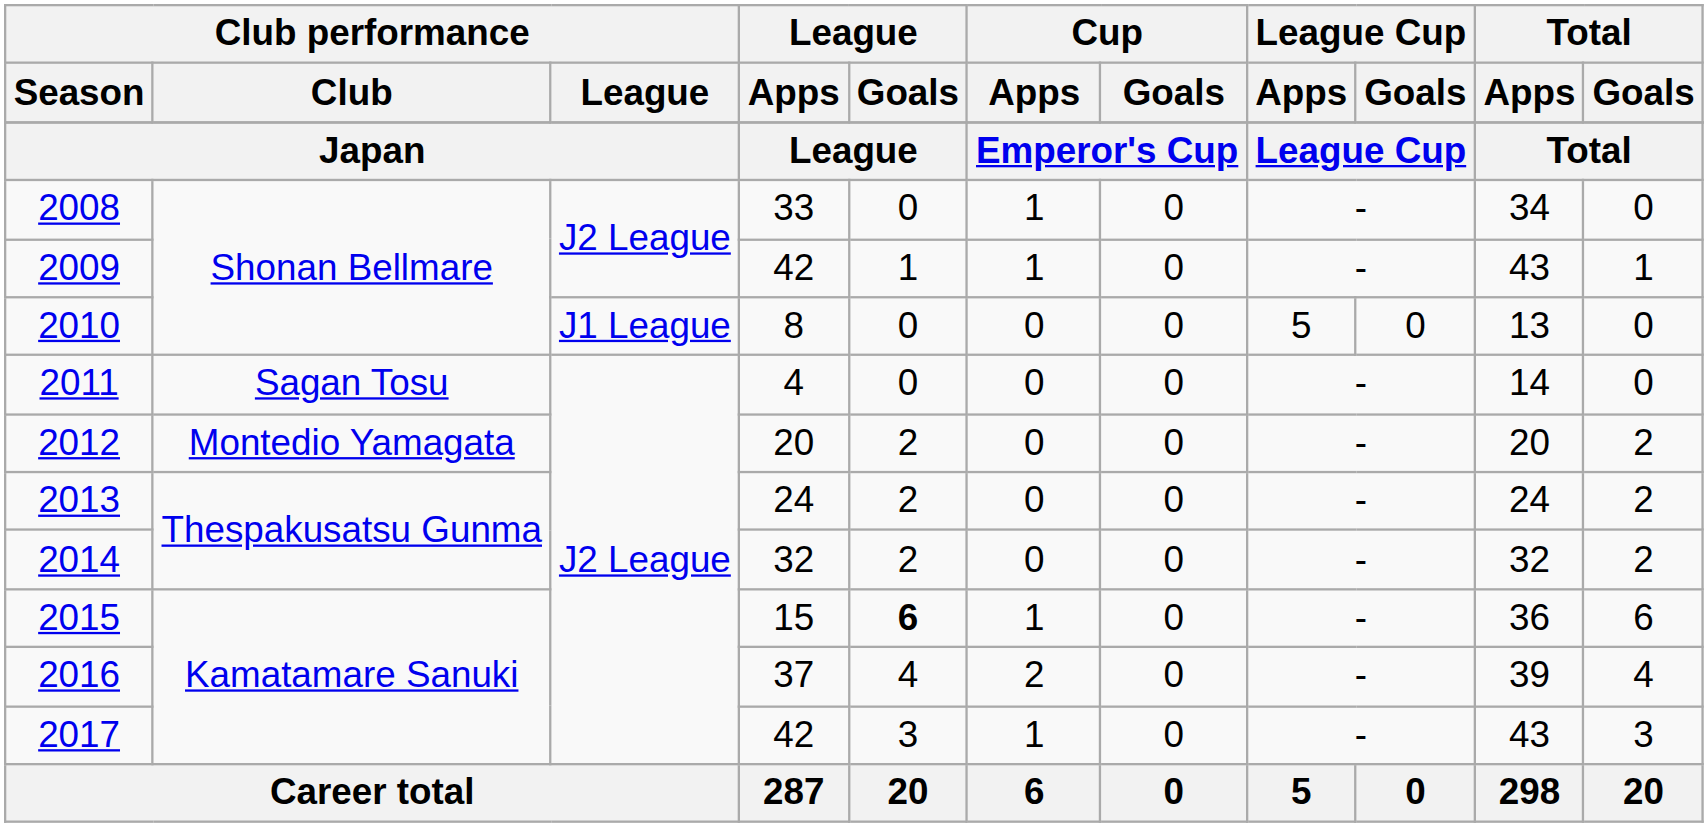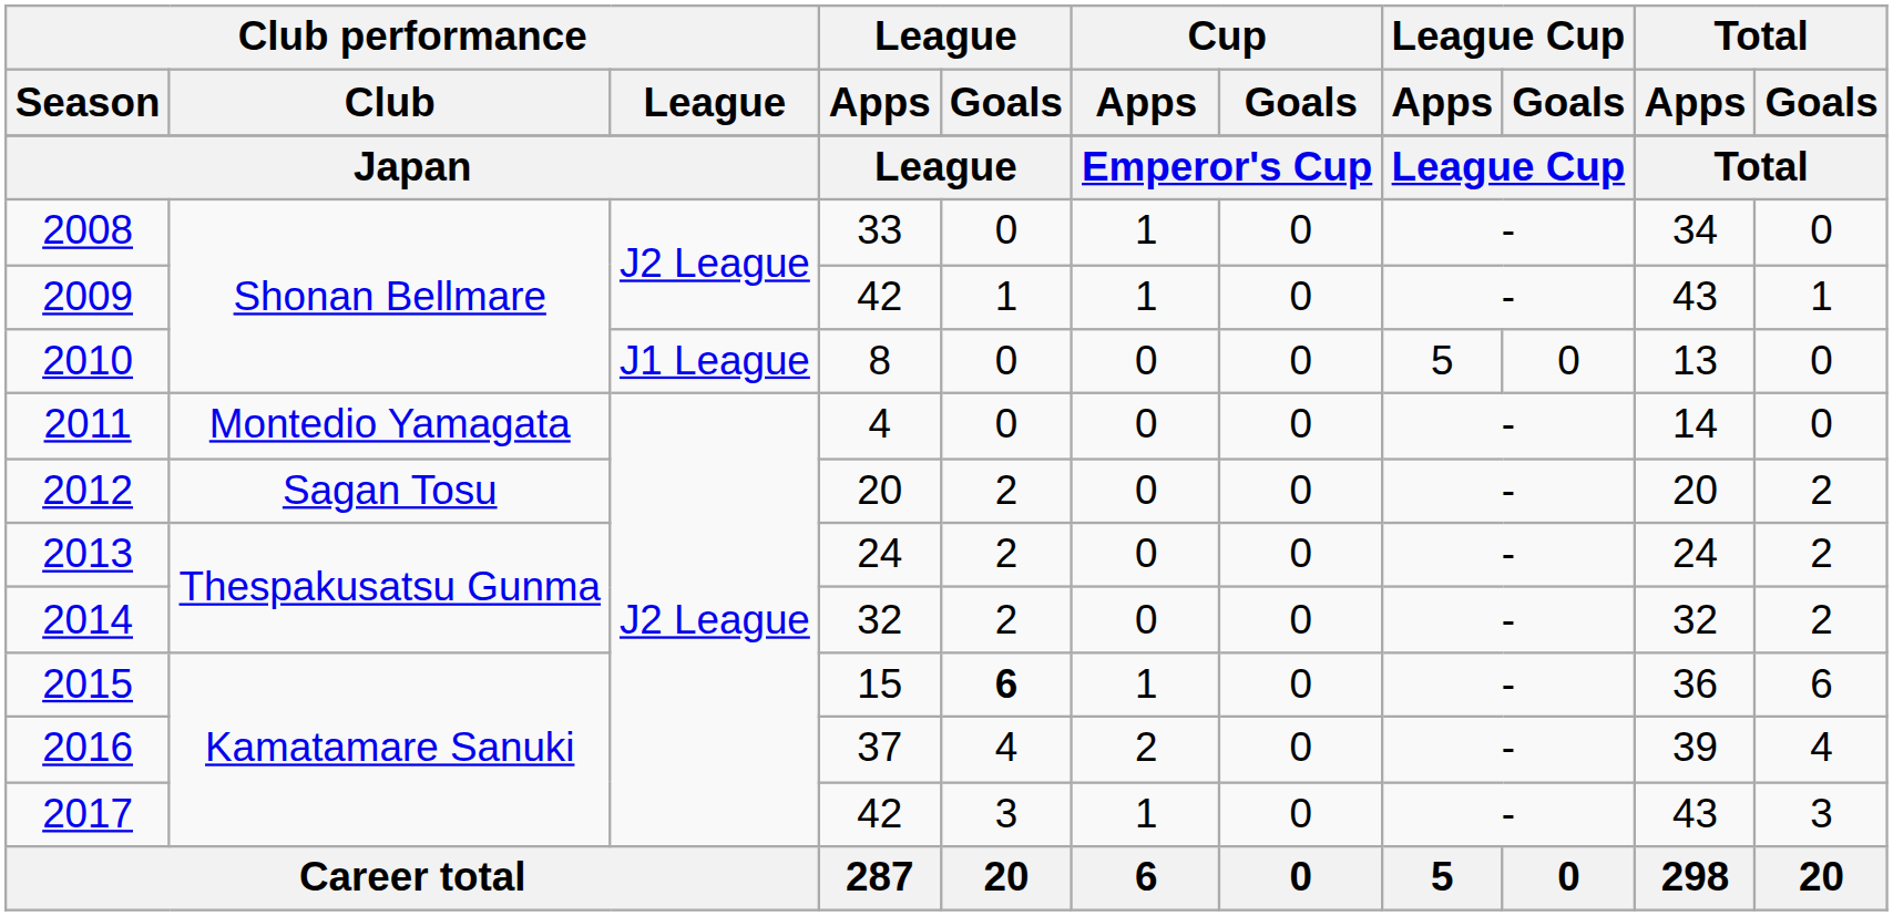 <table class="wikitable" style="text-align:center">
 <tr>
 <th colspan=3>Club performance</th>
 <th colspan=2>League</th>
 <th colspan=2>Cup</th>
 <th colspan=2>League Cup</th>
 <th colspan=2>Total</th>
 </tr>
 <tr>
 <th>Season</th>
 <th>Club</th>
 <th>League</th>
 <th>Apps</th>
 <th>Goals</th>
 <th>Apps</th>
 <th>Goals</th>
 <th>Apps</th>
 <th>Goals</th>
 <th>Apps</th>
 <th>Goals</th>
 </tr>
 <tr>
 </tr>
 <tr>
 <th colspan=3>Japan</th>
 <th colspan=2>League</th>
 <th colspan=2><a href='#'>Emperor's Cup</a></th>
 <th colspan=2><a href='#'>League Cup</a></th>
 <th colspan=2>Total</th>
 </tr>
 <tr>
 <td><a href='#'>2008</a></td>
 <td rowspan="3"><a href='#'>Shonan Bellmare</a></td>
 <td rowspan="2"><a href='#'>J2 League</a></td>
 <td>33</td>
 <td>0</td>
 <td>1</td>
 <td>0</td>
 <td colspan="2">-</td>
 <td>34</td>
 <td>0</td>
 </tr>
 <tr>
 <td><a href='#'>2009</a></td>
 <td>42</td>
 <td>1</td>
 <td>1</td>
 <td>0</td>
 <td colspan="2">-</td>
 <td>43</td>
 <td>1</td>
 </tr>
 <tr>
 <td><a href='#'>2010</a></td>
 <td><a href='#'>J1 League</a></td>
 <td>8</td>
 <td>0</td>
 <td>0</td>
 <td>0</td>
 <td>5</td>
 <td>0</td>
 <td>13</td>
 <td>0</td>
 </tr>
 <tr>
 <td><a href='#'>2011</a></td>
-<td><a href='#'>Sagan Tosu</a></td>
+<td><a href='#'>Montedio Yamagata</a></td>
 <td rowspan="7"><a href='#'>J2 League</a></td>
 <td>4</td>
 <td>0</td>
 <td>0</td>
 <td>0</td>
 <td colspan="2">-</td>
 <td>14</td>
 <td>0</td>
 </tr>
 <tr>
 <td><a href='#'>2012</a></td>
-<td><a href='#'>Montedio Yamagata</a></td>
+<td><a href='#'>Sagan Tosu</a></td>
 <td>20</td>
 <td>2</td>
 <td>0</td>
 <td>0</td>
 <td colspan="2">-</td>
 <td>20</td>
 <td>2</td>
 </tr>
 <tr>
 <td><a href='#'>2013</a></td>
 <td rowspan="2"><a href='#'>Thespakusatsu Gunma</a></td>
 <td>24</td>
 <td>2</td>
 <td>0</td>
 <td>0</td>
 <td colspan="2">-</td>
 <td>24</td>
 <td>2</td>
 </tr>
 <tr>
 <td><a href='#'>2014</a></td>
 <td>32</td>
 <td>2</td>
 <td>0</td>
 <td>0</td>
 <td colspan="2">-</td>
 <td>32</td>
 <td>2</td>
 </tr>
 <tr>
 <td><a href='#'>2015</a></td>
 <td rowspan="3"><a href='#'>Kamatamare Sanuki</a></td>
 <td>15</td>
 <td><strong>6</strong></td>
 <td>1</td>
 <td>0</td>
 <td colspan="2">-</td>
 <td>36</td>
 <td>6</td>
 </tr>
 <tr>
 <td><a href='#'>2016</a></td>
 <td>37</td>
 <td>4</td>
 <td>2</td>
 <td>0</td>
 <td colspan="2">-</td>
 <td>39</td>
 <td>4</td>
 </tr>
 <tr>
 <td><a href='#'>2017</a></td>
 <td>42</td>
 <td>3</td>
 <td>1</td>
 <td>0</td>
 <td colspan="2">-</td>
 <td>43</td>
 <td>3</td>
 </tr>
 <tr>
 <th colspan=3>Career total</th>
 <th>287</th>
 <th>20</th>
 <th>6</th>
 <th>0</th>
 <th>5</th>
 <th>0</th>
 <th>298</th>
 <th>20</th>
 </tr>
 </table>
